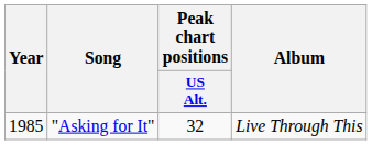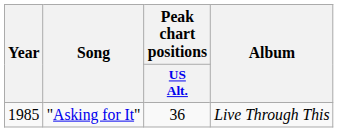 <table class="wikitable">
 <tr>
 <th rowspan="2">Year</th>
 <th rowspan="2">Song</th>
 <th colspan="1">Peak chart positions</th>
 <th rowspan="2">Album</th>
 </tr>
 <tr>
 <th style="width:3em;font-size:85%"><a href='#'>US<br>Alt.</a><br></th>
 </tr>
 <tr>
 <td>1985</td>
 <td>"<a href='#'>Asking for It</a>"</td>
-<td align="center">32</td>
+<td align="center">36</td>
 <td><em>Live Through This</em></td>
 </tr>
 </table>
